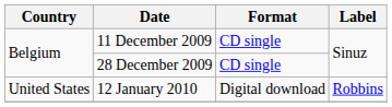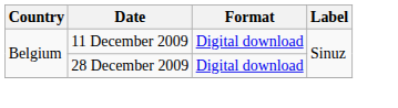 <table class="wikitable">
 <tr>
 <th align="center">Country</th>
 <th align="center">Date</th>
 <th align="center">Format</th>
 <th align="center">Label</th>
 </tr>
 <tr>
 <td rowspan=2>Belgium</td>
 <td>11 December 2009</td>
-<td><a href='#'>CD single</a></td>
+<td><a href='#'>Digital download</a></td>
 <td rowspan=2>Sinuz</td>
 </tr>
 <tr>
 <td>28 December 2009</td>
-<td><a href='#'>CD single</a></td>
-</tr>
-<tr>
-<td>United States</td>
-<td>12 January 2010</td>
-<td>Digital download</td>
-<td><a href='#'>Robbins</a></td>
+<td><a href='#'>Digital download</a></td>
 </tr>
 <tr>
 </tr>
 </table>
